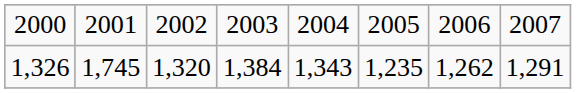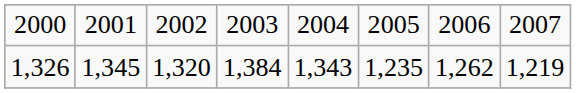 <table class="wikitable" style="text-align:center">
 <tr>
 <td>2000</td>
 <td>2001</td>
 <td>2002</td>
 <td>2003</td>
 <td>2004</td>
 <td>2005</td>
 <td>2006</td>
 <td>2007</td>
 </tr>
 <tr>
 <td>1,326</td>
-<td>1,745</td>
+<td>1,345</td>
 <td>1,320</td>
 <td>1,384</td>
 <td>1,343</td>
 <td>1,235</td>
 <td>1,262</td>
-<td>1,291</td>
+<td>1,219</td>
 </tr>
 </table>
